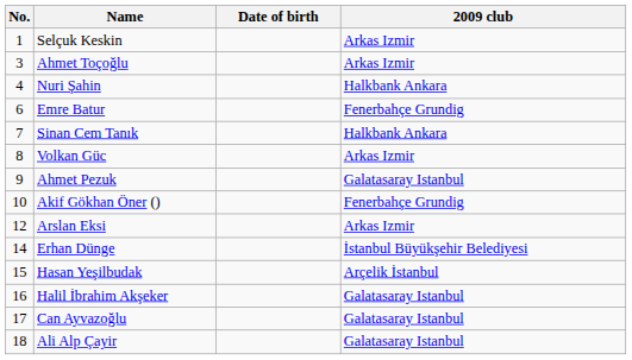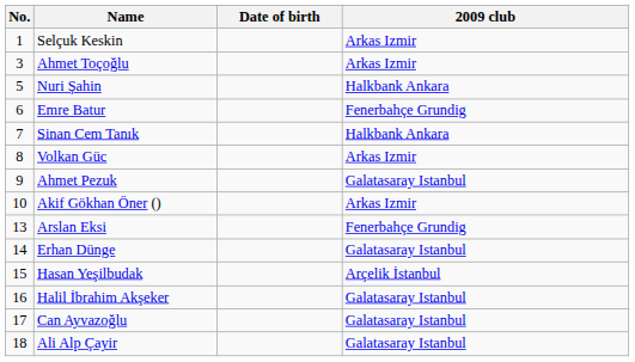 <table class="wikitable sortable" style="font-size:100%; text-align:center;">
 <tr>
 <th>No.</th>
 <th style="width:12em">Name</th>
 <th style="width:8em">Date of birth</th>
 <th style="width:19em">2009 club</th>
 </tr>
 <tr>
 <td>1</td>
 <td align=left>Selçuk Keskin</td>
 <td align=right></td>
 <td align=left> <a href='#'>Arkas Izmir</a></td>
 </tr>
 <tr>
 <td>3</td>
 <td align=left><a href='#'>Ahmet Toçoğlu</a></td>
 <td align=right></td>
 <td align=left> <a href='#'>Arkas Izmir</a></td>
 </tr>
 <tr>
-<td>4</td>
+<td>5</td>
 <td align=left><a href='#'>Nuri Şahin</a></td>
 <td align=right></td>
 <td align=left> <a href='#'>Halkbank Ankara</a></td>
 </tr>
 <tr>
 <td>6</td>
 <td align=left><a href='#'>Emre Batur</a></td>
 <td align=right></td>
 <td align=left> <a href='#'>Fenerbahçe Grundig</a></td>
 </tr>
 <tr>
 <td>7</td>
 <td align=left><a href='#'>Sinan Cem Tanık</a></td>
 <td align=right></td>
 <td align=left> <a href='#'>Halkbank Ankara</a></td>
 </tr>
 <tr>
 <td>8</td>
 <td align=left><a href='#'>Volkan Güc</a></td>
 <td align=right></td>
 <td align=left> <a href='#'>Arkas Izmir</a></td>
 </tr>
 <tr>
 <td>9</td>
 <td align=left><a href='#'>Ahmet Pezuk</a></td>
 <td align=right></td>
 <td align=left> <a href='#'>Galatasaray Istanbul</a></td>
 </tr>
 <tr>
 <td>10</td>
 <td align=left><a href='#'>Akif Gökhan Öner</a> ()</td>
 <td align=right></td>
-<td align=left> <a href='#'>Fenerbahçe Grundig</a></td>
+<td align=left> <a href='#'>Arkas Izmir</a></td>
 </tr>
 <tr>
-<td>12</td>
+<td>13</td>
 <td align=left><a href='#'>Arslan Eksi</a></td>
 <td align=right></td>
-<td align=left> <a href='#'>Arkas Izmir</a></td>
+<td align=left> <a href='#'>Fenerbahçe Grundig</a></td>
 </tr>
 <tr>
 <td>14</td>
 <td align=left><a href='#'>Erhan Dünge</a></td>
 <td align=right></td>
-<td align=left> <a href='#'>İstanbul Büyükşehir Belediyesi</a></td>
+<td align=left> <a href='#'>Galatasaray Istanbul</a></td>
 </tr>
 <tr>
 <td>15</td>
 <td align=left><a href='#'>Hasan Yeşilbudak</a></td>
 <td align=right></td>
 <td align=left> <a href='#'>Arçelik İstanbul</a></td>
 </tr>
 <tr>
 <td>16</td>
 <td align=left><a href='#'>Halil İbrahim Akşeker</a></td>
 <td align=right></td>
 <td align=left> <a href='#'>Galatasaray Istanbul</a></td>
 </tr>
 <tr>
 <td>17</td>
 <td align=left><a href='#'>Can Ayvazoğlu</a></td>
 <td align=right></td>
 <td align=left> <a href='#'>Galatasaray Istanbul</a></td>
 </tr>
 <tr>
 <td>18</td>
 <td align=left><a href='#'>Ali Alp Çayir</a></td>
 <td align=right></td>
 <td align=left> <a href='#'>Galatasaray Istanbul</a></td>
 </tr>
 </table>
